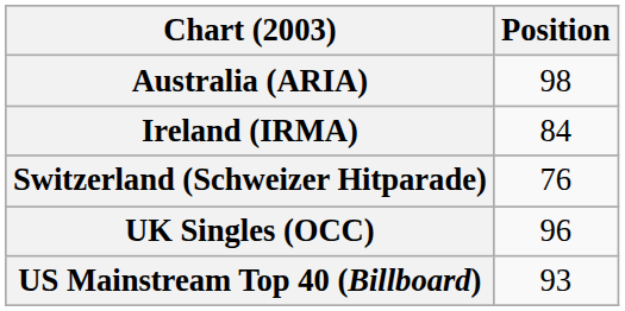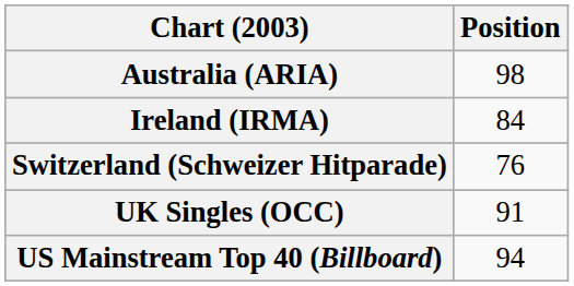 <table class="wikitable sortable plainrowheaders" style="text-align:center">
 <tr>
 <th scope="col">Chart (2003)</th>
 <th scope="col">Position</th>
 </tr>
 <tr>
 <th scope="row">Australia (ARIA)</th>
 <td>98</td>
 </tr>
 <tr>
 <th scope="row">Ireland (IRMA)</th>
 <td>84</td>
 </tr>
 <tr>
 <th scope="row">Switzerland (Schweizer Hitparade)</th>
 <td>76</td>
 </tr>
 <tr>
 <th scope="row">UK Singles (OCC)</th>
-<td>96</td>
+<td>91</td>
 </tr>
 <tr>
 <th scope="row">US Mainstream Top 40 (<em>Billboard</em>)</th>
-<td>93</td>
+<td>94</td>
 </tr>
 </table>
